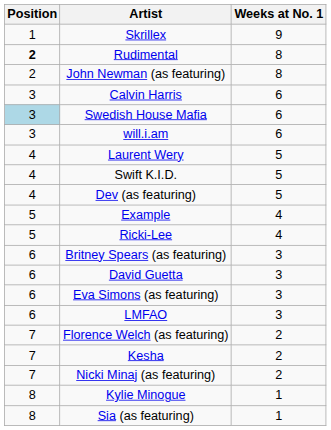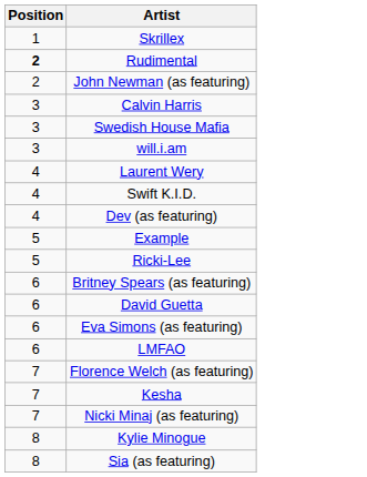 <table class="wikitable">
 <tr>
 <th style="text-align: center;">Position</th>
 <th style="text-align: center;">Artist</th>
-<th style="text-align: center;">Weeks at No. 1</th>
 </tr>
 <tr>
 <td style="text-align: center;">1</td>
 <td style="text-align: center;"><a href='#'>Skrillex</a></td>
-<td style="text-align: center;">9</td>
 </tr>
 <tr>
 <td style="text-align: center;"><strong>2</strong></td>
 <td style="text-align: center;"><a href='#'>Rudimental</a></td>
-<td style="text-align: center;">8</td>
 </tr>
 <tr>
 <td style="text-align: center;">2</td>
 <td style="text-align: center;"><a href='#'>John Newman</a> (as featuring)</td>
-<td style="text-align: center;">8</td>
 </tr>
 <tr>
 <td style="text-align: center;">3</td>
 <td style="text-align: center;"><a href='#'>Calvin Harris</a></td>
-<td style="text-align: center;">6</td>
 </tr>
 <tr>
-<td style="background: lightblue; text-align: center;">3</td>
+<td style="text-align: center;">3</td>
 <td style="text-align: center;"><a href='#'>Swedish House Mafia</a></td>
-<td style="text-align: center;">6</td>
 </tr>
 <tr>
 <td style="text-align: center;">3</td>
 <td style="text-align: center;"><a href='#'>will.i.am</a></td>
-<td style="text-align: center;">6</td>
 </tr>
 <tr>
 <td style="text-align: center;">4</td>
 <td style="text-align: center;"><a href='#'>Laurent Wery</a></td>
-<td style="text-align: center;">5</td>
 </tr>
 <tr>
 <td style="text-align: center;">4</td>
 <td style="text-align: center;">Swift K.I.D.</td>
-<td style="text-align: center;">5</td>
 </tr>
 <tr>
 <td style="text-align: center;">4</td>
 <td style="text-align: center;"><a href='#'>Dev</a> (as featuring)</td>
-<td style="text-align: center;">5</td>
 </tr>
 <tr>
 <td style="text-align: center;">5</td>
 <td style="text-align: center;"><a href='#'>Example</a></td>
-<td style="text-align: center;">4</td>
 </tr>
 <tr>
 <td style="text-align: center;">5</td>
 <td style="text-align: center;"><a href='#'>Ricki-Lee</a></td>
-<td style="text-align: center;">4</td>
 </tr>
 <tr>
 <td style="text-align: center;">6</td>
 <td style="text-align: center;"><a href='#'>Britney Spears</a> (as featuring)</td>
-<td style="text-align: center;">3</td>
 </tr>
 <tr>
 <td style="text-align: center;">6</td>
 <td style="text-align: center;"><a href='#'>David Guetta</a></td>
-<td style="text-align: center;">3</td>
 </tr>
 <tr>
 <td style="text-align: center;">6</td>
 <td style="text-align: center;"><a href='#'>Eva Simons</a> (as featuring)</td>
-<td style="text-align: center;">3</td>
 </tr>
 <tr>
 <td style="text-align: center;">6</td>
 <td style="text-align: center;"><a href='#'>LMFAO</a></td>
-<td style="text-align: center;">3</td>
 </tr>
 <tr>
 <td style="text-align: center;">7</td>
 <td style="text-align: center;"><a href='#'>Florence Welch</a> (as featuring)</td>
-<td style="text-align: center;">2</td>
 </tr>
 <tr>
 <td style="text-align: center;">7</td>
 <td style="text-align: center;"><a href='#'>Kesha</a></td>
-<td style="text-align: center;">2</td>
 </tr>
 <tr>
 <td style="text-align: center;">7</td>
 <td style="text-align: center;"><a href='#'>Nicki Minaj</a> (as featuring)</td>
-<td style="text-align: center;">2</td>
 </tr>
 <tr>
 <td style="text-align: center;">8</td>
 <td style="text-align: center;"><a href='#'>Kylie Minogue</a></td>
-<td style="text-align: center;">1</td>
 </tr>
 <tr>
 <td style="text-align: center;">8</td>
 <td style="text-align: center;"><a href='#'>Sia</a> (as featuring)</td>
-<td style="text-align: center;">1</td>
 </tr>
 </table>
